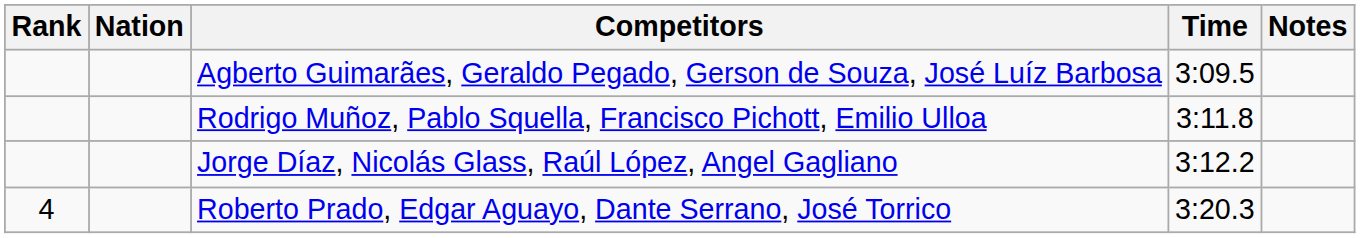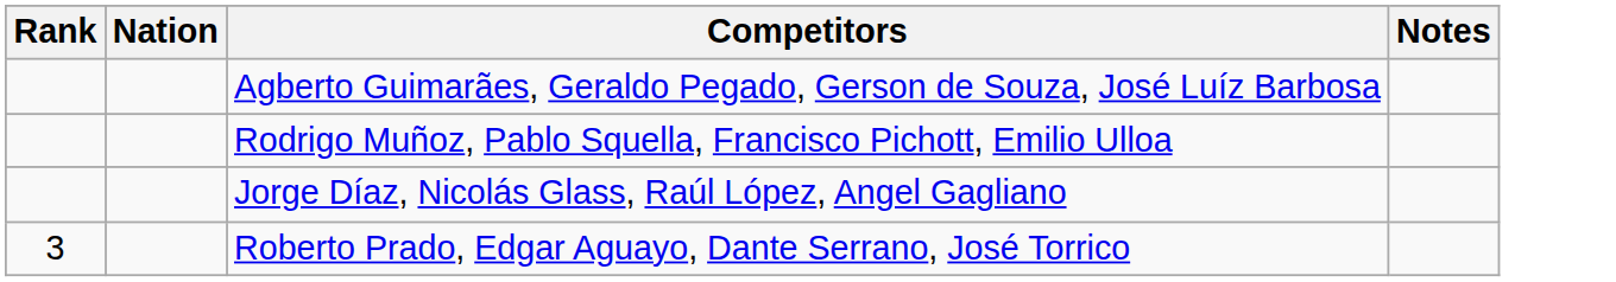 <table class="wikitable sortable" style="text-align:center">
 <tr>
 <th>Rank</th>
 <th>Nation</th>
 <th>Competitors</th>
-<th>Time</th>
 <th>Notes</th>
 </tr>
 <tr>
 <td></td>
 <td align=left></td>
 <td align=left><a href='#'>Agberto Guimarães</a>, <a href='#'>Geraldo Pegado</a>, <a href='#'>Gerson de Souza</a>, <a href='#'>José Luíz Barbosa</a></td>
-<td>3:09.5</td>
 <td></td>
 </tr>
 <tr>
 <td></td>
 <td align=left></td>
 <td align=left><a href='#'>Rodrigo Muñoz</a>, <a href='#'>Pablo Squella</a>, <a href='#'>Francisco Pichott</a>, <a href='#'>Emilio Ulloa</a></td>
-<td>3:11.8</td>
 <td></td>
 </tr>
 <tr>
 <td></td>
 <td align=left></td>
 <td align=left><a href='#'>Jorge Díaz</a>, <a href='#'>Nicolás Glass</a>, <a href='#'>Raúl López</a>, <a href='#'>Angel Gagliano</a></td>
-<td>3:12.2</td>
 <td></td>
 </tr>
 <tr>
-<td>4</td>
+<td>3</td>
 <td align=left></td>
 <td align=left><a href='#'>Roberto Prado</a>, <a href='#'>Edgar Aguayo</a>, <a href='#'>Dante Serrano</a>, <a href='#'>José Torrico</a></td>
-<td>3:20.3</td>
 <td></td>
 </tr>
 </table>
